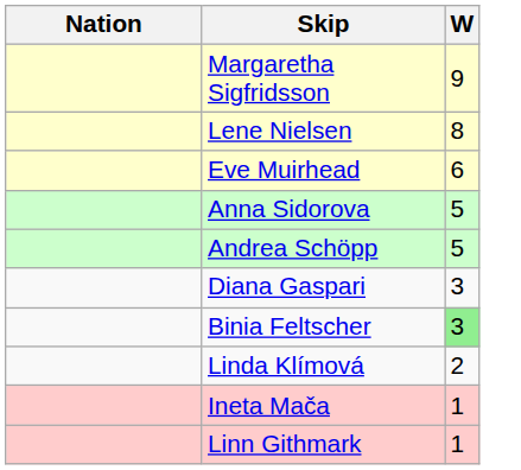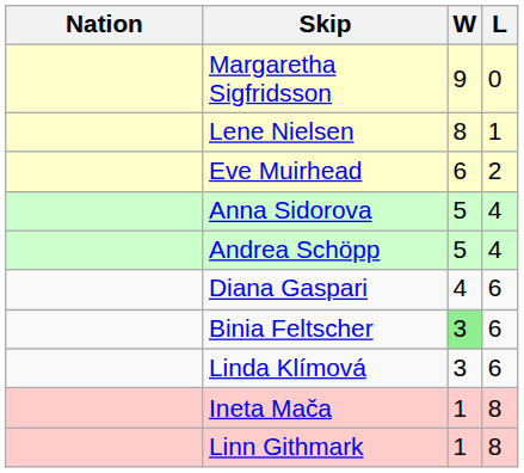 <table class="wikitable">
 <tr>
 <th width=120>Nation</th>
 <th width=150>Skip</th>
 <th width=15>W</th>
+<th width=15>L</th>
 </tr>
 <tr bgcolor=#ffffcc>
 <td></td>
 <td><a href='#'>Margaretha Sigfridsson</a></td>
 <td>9</td>
+<td>0</td>
 </tr>
 <tr bgcolor=#ffffcc>
 <td></td>
 <td><a href='#'>Lene Nielsen</a></td>
 <td>8</td>
+<td>1</td>
 </tr>
 <tr bgcolor=#ffffcc>
 <td></td>
 <td><a href='#'>Eve Muirhead</a></td>
 <td>6</td>
+<td>2</td>
 </tr>
 <tr bgcolor=#ccffcc>
 <td></td>
 <td><a href='#'>Anna Sidorova</a></td>
 <td>5</td>
+<td>4</td>
 </tr>
 <tr bgcolor=#ccffcc>
 <td></td>
 <td><a href='#'>Andrea Schöpp</a></td>
 <td>5</td>
+<td>4</td>
 </tr>
 <tr>
 <td></td>
 <td><a href='#'>Diana Gaspari</a></td>
-<td>3</td>
+<td>4</td>
+<td>6</td>
 </tr>
 <tr>
 <td></td>
 <td><a href='#'>Binia Feltscher</a></td>
 <td style="background: lightgreen;">3</td>
+<td>6</td>
 </tr>
 <tr>
 <td></td>
 <td><a href='#'>Linda Klímová</a></td>
-<td>2</td>
+<td>3</td>
+<td>6</td>
 </tr>
 <tr bgcolor=#ffcccc>
 <td></td>
 <td><a href='#'>Ineta Mača</a></td>
 <td>1</td>
+<td>8</td>
 </tr>
 <tr bgcolor=#ffcccc>
 <td></td>
 <td><a href='#'>Linn Githmark</a></td>
 <td>1</td>
+<td>8</td>
 </tr>
 </table>
